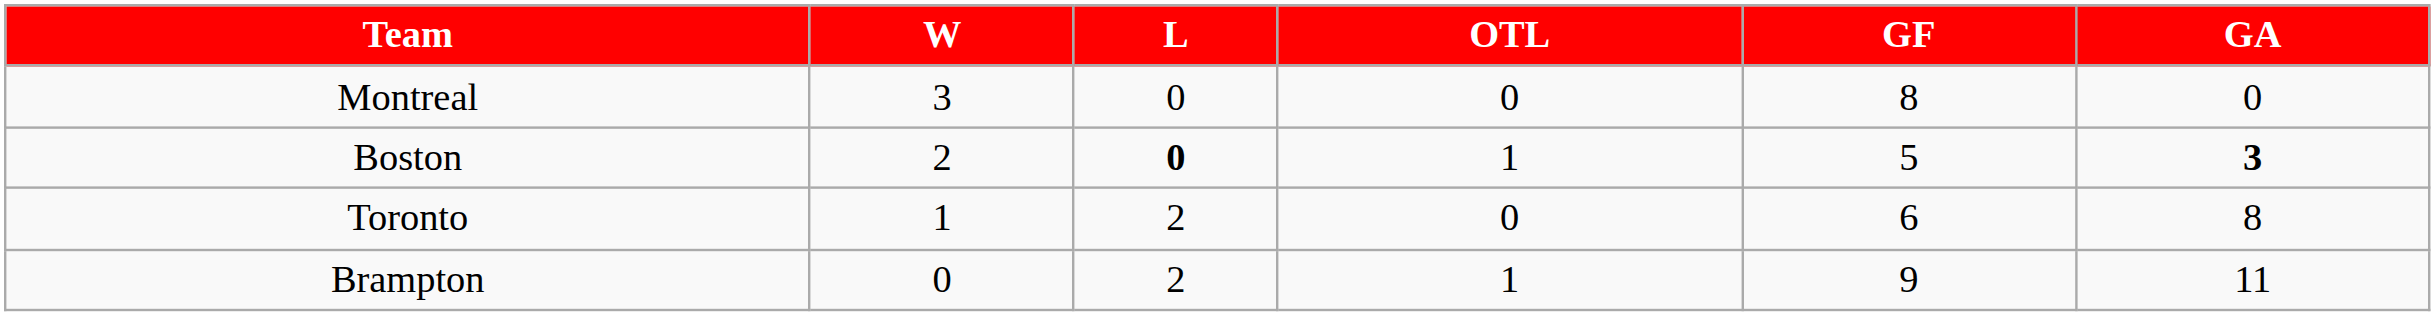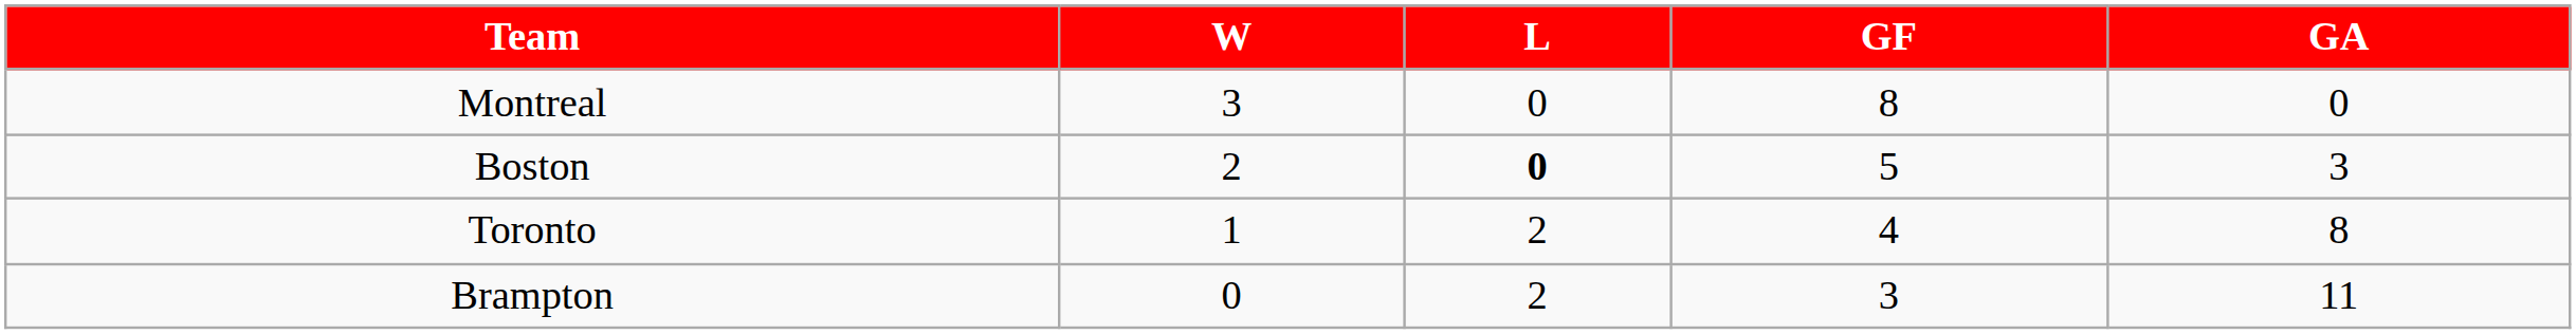 <table class="wikitable" style="width:80%;">
 <tr style="text-align:center; background:red; color:#fff;">
 <td><strong>Team</strong></td>
 <td><strong>W</strong></td>
 <td><strong>L</strong></td>
-<td><strong>OTL</strong></td>
 <td><strong>GF</strong></td>
 <td><strong>GA</strong></td>
 </tr>
 <tr style="text-align:center;" bgcolor="">
 <td>Montreal</td>
 <td>3</td>
-<td>0</td>
 <td>0</td>
 <td>8</td>
 <td>0</td>
 </tr>
 <tr style="text-align:center;" bgcolor="">
 <td>Boston</td>
 <td>2</td>
 <td><strong>0</strong></td>
-<td>1</td>
 <td>5</td>
-<td><strong>3</strong></td>
+<td>3</td>
 </tr>
 <tr style="text-align:center;" bgcolor="">
 <td>Toronto</td>
 <td>1</td>
 <td>2</td>
-<td>0</td>
-<td>6</td>
+<td>4</td>
 <td>8</td>
 </tr>
 <tr style="text-align:center;" bgcolor="">
 <td>Brampton</td>
 <td>0</td>
 <td>2</td>
-<td>1</td>
-<td>9</td>
+<td>3</td>
 <td>11</td>
 </tr>
 </table>
